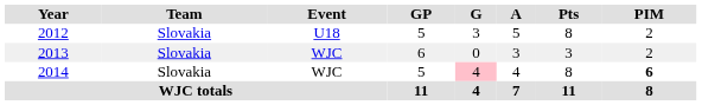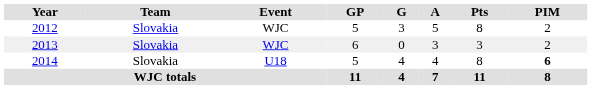 <table border="0" cellpadding="1" cellspacing="0" style="text-align:center; width:45em">
 <tr bgcolor="#e0e0e0">
 <th>Year</th>
 <th>Team</th>
 <th>Event</th>
 <th>GP</th>
 <th>G</th>
 <th>A</th>
 <th>Pts</th>
 <th>PIM</th>
 </tr>
 <tr>
 <td><a href='#'>2012</a></td>
 <td><a href='#'>Slovakia</a></td>
-<td><a href='#'>U18</a> </td>
+<td>WJC</td>
 <td>5</td>
 <td>3</td>
 <td>5</td>
 <td>8</td>
 <td>2</td>
 </tr>
 <tr bgcolor="f0f0f0">
 <td><a href='#'>2013</a></td>
 <td><a href='#'>Slovakia</a></td>
 <td><a href='#'>WJC</a></td>
 <td>6</td>
 <td>0</td>
 <td>3</td>
 <td>3</td>
 <td>2</td>
 </tr>
 <tr>
 <td><a href='#'>2014</a></td>
 <td>Slovakia</td>
-<td>WJC</td>
+<td><a href='#'>U18</a> </td>
 <td>5</td>
-<td style="background: pink;">4</td>
+<td>4</td>
 <td>4</td>
 <td>8</td>
 <td><strong>6</strong></td>
 </tr>
 <tr bgcolor="#e0e0e0">
 <th colspan="3">WJC totals</th>
 <th>11</th>
 <th>4</th>
 <th>7</th>
 <th>11</th>
 <th>8</th>
 </tr>
 </table>
